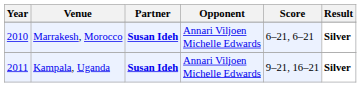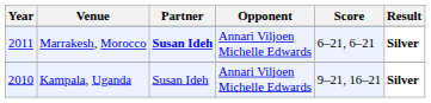 <table class="sortable wikitable" style="font-size: 90%;">
 <tr>
 <th>Year</th>
 <th>Venue</th>
 <th>Partner</th>
 <th>Opponent</th>
 <th>Score</th>
 <th>Result</th>
 </tr>
 <tr>
 </tr>
 <tr style="background:#ECF2FF">
-<td align="center"><a href='#'>2010</a></td>
+<td align="center"><a href='#'>2011</a></td>
 <td align="left"><a href='#'>Marrakesh</a>, <a href='#'>Morocco</a></td>
 <td align="left"><strong> <a href='#'>Susan Ideh</a></strong></td>
 <td align="left"> <a href='#'>Annari Viljoen</a><br> <a href='#'>Michelle Edwards</a></td>
 <td align="left">6–21, 6–21</td>
 <td style="text-align:left; background:white"> <strong>Silver</strong></td>
 </tr>
 <tr>
 </tr>
 <tr style="background:#ECF2FF">
-<td align="center"><a href='#'>2011</a></td>
+<td align="center"><a href='#'>2010</a></td>
 <td align="left"><a href='#'>Kampala</a>, <a href='#'>Uganda</a></td>
-<td align="left"><strong> <a href='#'>Susan Ideh</a></strong></td>
+<td align="left"> <a href='#'>Susan Ideh</a></td>
 <td align="left"> <a href='#'>Annari Viljoen</a><br> <a href='#'>Michelle Edwards</a></td>
 <td align="left">9–21, 16–21</td>
 <td style="text-align:left; background:white"> <strong>Silver</strong></td>
 </tr>
 </table>
